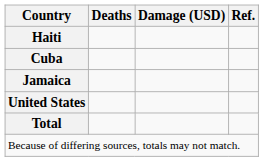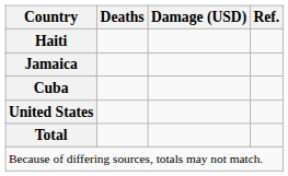 <table class="wikitable sortable" align="right">
 <tr>
 <th scope="col" align="center">Country</th>
 <th scope="col" align="center">Deaths</th>
 <th scope="col" align="center">Damage (USD)</th>
 <th scope="col" align="center" class="unsortable">Ref.</th>
 </tr>
 <tr>
 <th scope="row">Haiti</th>
 <td align="center"></td>
 <td align="center"></td>
 <td></td>
 </tr>
 <tr>
-<th scope="row">Cuba</th>
+<th scope="row">Jamaica</th>
 <td align="center"></td>
 <td align="center"></td>
 <td></td>
 </tr>
 <tr>
-<th scope="row">Jamaica</th>
+<th scope="row">Cuba</th>
 <td align="center"></td>
 <td align="center"></td>
 <td></td>
 </tr>
 <tr>
 <th scope="row">United States</th>
 <td align="center"></td>
 <td align="center"></td>
 <td></td>
 </tr>
 <tr class="sortbottom">
 <th scope="row">Total</th>
 <td align="center"></td>
 <td align="center"></td>
 <td></td>
 </tr>
 <tr class="sortbottom">
 <td colspan="4"><small>Because of differing sources, totals may not match.</small></td>
 </tr>
 </table>
